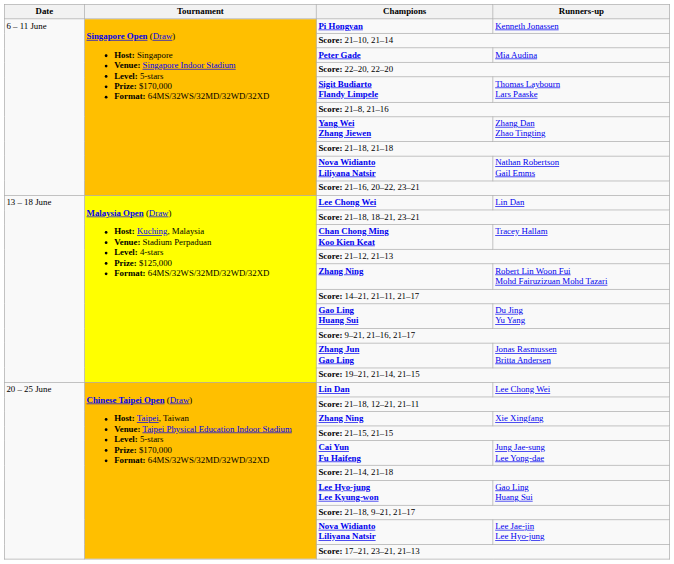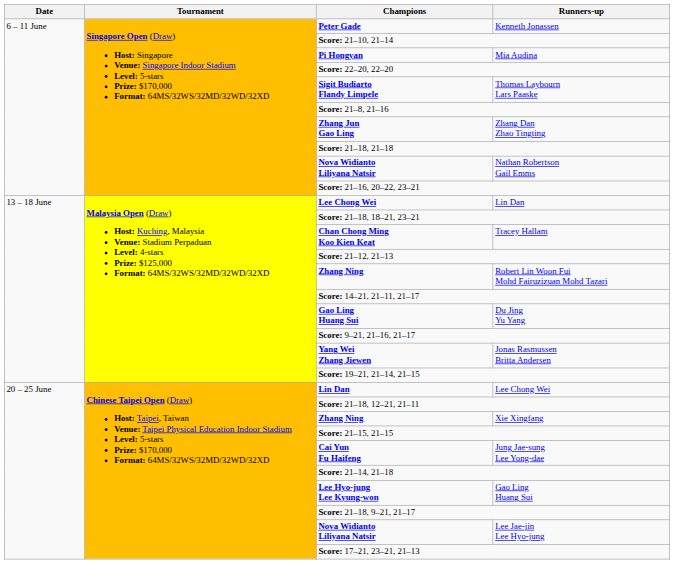 <table class="wikitable" style="font-size:80%">
 <tr>
 <th width="110">Date</th>
 <th width="330">Tournament</th>
 <th width="250">Champions</th>
 <th width="250">Runners-up</th>
 </tr>
 <tr valign=top>
 <td rowspan="10">6 – 11 June</td>
 <td bgcolor="#FFBF00" rowspan="10"><br><strong><a href='#'>Singapore Open</a></strong> (<a href='#'>Draw</a>)<ul><li><strong>Host:</strong> Singapore</li><li><strong>Venue:</strong> <a href='#'>Singapore Indoor Stadium</a></li><li><strong>Level:</strong> 5-stars</li><li><strong>Prize:</strong> $170,000</li><li><strong>Format:</strong> 64MS/32WS/32MD/32WD/32XD</li></ul></td>
-<td><strong> <a href='#'>Pi Hongyan</a></strong></td>
+<td><strong> <a href='#'>Peter Gade</a></strong></td>
 <td> <a href='#'>Kenneth Jonassen</a></td>
 </tr>
 <tr>
 <td colspan="2"><strong>Score:</strong> 21–10, 21–14</td>
 </tr>
 <tr valign="top">
-<td><strong> <a href='#'>Peter Gade</a></strong></td>
+<td><strong> <a href='#'>Pi Hongyan</a></strong></td>
 <td> <a href='#'>Mia Audina</a></td>
 </tr>
 <tr>
 <td colspan="2"><strong>Score:</strong> 22–20, 22–20</td>
 </tr>
 <tr valign="top">
 <td><strong> <a href='#'>Sigit Budiarto</a><br> <a href='#'>Flandy Limpele</a></strong></td>
 <td> <a href='#'>Thomas Laybourn</a><br> <a href='#'>Lars Paaske</a></td>
 </tr>
 <tr>
 <td colspan="2"><strong>Score:</strong> 21–8, 21–16</td>
 </tr>
 <tr valign="top">
-<td><strong> <a href='#'>Yang Wei</a><br> <a href='#'>Zhang Jiewen</a></strong></td>
+<td><strong> <a href='#'>Zhang Jun</a><br> <a href='#'>Gao Ling</a></strong></td>
 <td> <a href='#'>Zhang Dan</a><br> <a href='#'>Zhao Tingting</a></td>
 </tr>
 <tr>
 <td colspan="2"><strong>Score:</strong> 21–18, 21–18</td>
 </tr>
 <tr valign="top">
 <td><strong> <a href='#'>Nova Widianto</a><br> <a href='#'>Liliyana Natsir</a></strong></td>
 <td> <a href='#'>Nathan Robertson</a><br> <a href='#'>Gail Emms</a></td>
 </tr>
 <tr>
 <td colspan="2"><strong>Score:</strong> 21–16, 20–22, 23–21</td>
 </tr>
 <tr valign=top>
 <td rowspan="10">13 – 18 June</td>
 <td bgcolor="#FFFF00" rowspan="10"><br><strong><a href='#'>Malaysia Open</a></strong> (<a href='#'>Draw</a>)<ul><li><strong>Host:</strong> <a href='#'>Kuching</a>, Malaysia</li><li><strong>Venue:</strong> Stadium Perpaduan</li><li><strong>Level:</strong> 4-stars</li><li><strong>Prize:</strong> $125,000</li><li><strong>Format:</strong> 64MS/32WS/32MD/32WD/32XD</li></ul></td>
 <td><strong> <a href='#'>Lee Chong Wei</a></strong></td>
 <td> <a href='#'>Lin Dan</a></td>
 </tr>
 <tr>
 <td colspan="2"><strong>Score:</strong> 21–18, 18–21, 23–21</td>
 </tr>
 <tr valign="top">
 <td><strong> <a href='#'>Chan Chong Ming</a><br> <a href='#'>Koo Kien Keat</a></strong></td>
 <td> <a href='#'>Tracey Hallam</a></td>
 </tr>
 <tr>
 <td colspan="2"><strong>Score:</strong> 21–12, 21–13</td>
 </tr>
 <tr valign="top">
 <td><strong> <a href='#'>Zhang Ning</a></strong></td>
 <td> <a href='#'>Robert Lin Woon Fui</a><br> <a href='#'>Mohd Fairuzizuan Mohd Tazari</a></td>
 </tr>
 <tr>
 <td colspan="2"><strong>Score:</strong> 14–21, 21–11, 21–17</td>
 </tr>
 <tr valign="top">
 <td><strong> <a href='#'>Gao Ling</a><br> <a href='#'>Huang Sui</a></strong></td>
 <td> <a href='#'>Du Jing</a><br> <a href='#'>Yu Yang</a></td>
 </tr>
 <tr>
 <td colspan="2"><strong>Score:</strong> 9–21, 21–16, 21–17</td>
 </tr>
 <tr valign="top">
-<td><strong> <a href='#'>Zhang Jun</a><br> <a href='#'>Gao Ling</a></strong></td>
+<td><strong> <a href='#'>Yang Wei</a><br> <a href='#'>Zhang Jiewen</a></strong></td>
 <td> <a href='#'>Jonas Rasmussen</a><br> <a href='#'>Britta Andersen</a></td>
 </tr>
 <tr>
 <td colspan="2"><strong>Score:</strong> 19–21, 21–14, 21–15</td>
 </tr>
 <tr valign=top>
 <td rowspan="10">20 – 25 June</td>
 <td bgcolor="#FFBF00" rowspan="10"><br><strong><a href='#'>Chinese Taipei Open</a></strong> (<a href='#'>Draw</a>)<ul><li><strong>Host:</strong> <a href='#'>Taipei</a>, Taiwan</li><li><strong>Venue:</strong> <a href='#'>Taipei Physical Education Indoor Stadium</a></li><li><strong>Level:</strong> 5-stars</li><li><strong>Prize:</strong> $170,000</li><li><strong>Format:</strong> 64MS/32WS/32MD/32WD/32XD</li></ul></td>
 <td><strong> <a href='#'>Lin Dan</a></strong></td>
 <td> <a href='#'>Lee Chong Wei</a></td>
 </tr>
 <tr>
 <td colspan="2"><strong>Score:</strong> 21–18, 12–21, 21–11</td>
 </tr>
 <tr valign="top">
 <td><strong> <a href='#'>Zhang Ning</a></strong></td>
 <td> <a href='#'>Xie Xingfang</a></td>
 </tr>
 <tr>
 <td colspan="2"><strong>Score:</strong> 21–15, 21–15</td>
 </tr>
 <tr valign="top">
 <td><strong> <a href='#'>Cai Yun</a><br> <a href='#'>Fu Haifeng</a></strong></td>
 <td> <a href='#'>Jung Jae-sung</a><br> <a href='#'>Lee Yong-dae</a></td>
 </tr>
 <tr>
 <td colspan="2"><strong>Score:</strong> 21–14, 21–18</td>
 </tr>
 <tr valign="top">
 <td><strong> <a href='#'>Lee Hyo-jung</a><br> <a href='#'>Lee Kyung-won</a></strong></td>
 <td> <a href='#'>Gao Ling</a><br> <a href='#'>Huang Sui</a></td>
 </tr>
 <tr>
 <td colspan="2"><strong>Score:</strong> 21–18, 9–21, 21–17</td>
 </tr>
 <tr valign="top">
 <td><strong> <a href='#'>Nova Widianto</a><br> <a href='#'>Liliyana Natsir</a></strong></td>
 <td> <a href='#'>Lee Jae-jin</a><br> <a href='#'>Lee Hyo-jung</a></td>
 </tr>
 <tr>
 <td colspan="2"><strong>Score:</strong> 17–21, 23–21, 21–13</td>
 </tr>
 </table>
